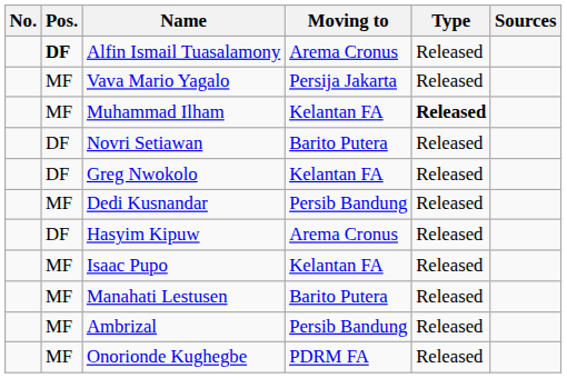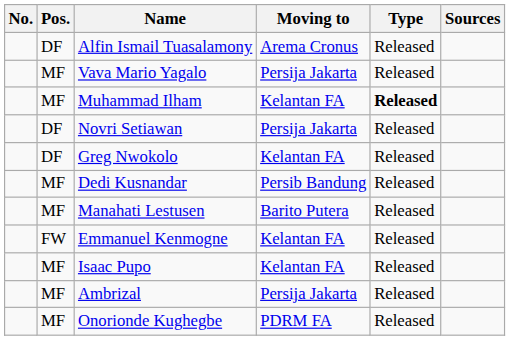 <table class="wikitable" Style="font-size:90%">
 <tr>
 <th>No.</th>
 <th>Pos.</th>
 <th>Name</th>
 <th>Moving to</th>
 <th>Type</th>
 <th>Sources</th>
 </tr>
 <tr>
 <td></td>
-<td><strong>DF</strong></td>
+<td>DF</td>
 <td> <a href='#'>Alfin Ismail Tuasalamony</a></td>
 <td><a href='#'>Arema Cronus</a></td>
 <td>Released</td>
 <td></td>
 </tr>
 <tr>
 <td></td>
 <td>MF</td>
 <td> <a href='#'>Vava Mario Yagalo</a></td>
 <td><a href='#'>Persija Jakarta</a></td>
 <td>Released</td>
 <td></td>
 </tr>
 <tr>
 <td></td>
 <td>MF</td>
 <td> <a href='#'>Muhammad Ilham</a></td>
 <td> <a href='#'>Kelantan FA</a></td>
 <td><strong>Released</strong></td>
 <td></td>
 </tr>
 <tr>
 <td></td>
 <td>DF</td>
 <td> <a href='#'>Novri Setiawan</a></td>
-<td><a href='#'>Barito Putera</a></td>
+<td><a href='#'>Persija Jakarta</a></td>
 <td>Released</td>
 <td></td>
 </tr>
 <tr>
 <td></td>
 <td>DF</td>
 <td> <a href='#'>Greg Nwokolo</a></td>
 <td> <a href='#'>Kelantan FA</a></td>
 <td>Released</td>
 <td></td>
 </tr>
 <tr>
 <td></td>
 <td>MF</td>
 <td> <a href='#'>Dedi Kusnandar</a></td>
 <td><a href='#'>Persib Bandung</a></td>
 <td>Released</td>
 <td></td>
 </tr>
 <tr>
 <td></td>
-<td>DF</td>
-<td> <a href='#'>Hasyim Kipuw</a></td>
-<td><a href='#'>Arema Cronus</a></td>
+<td>MF</td>
+<td> <a href='#'>Manahati Lestusen</a></td>
+<td><a href='#'>Barito Putera</a></td>
+<td>Released</td>
+<td></td>
+</tr>
+<tr>
+<td></td>
+<td>FW</td>
+<td> <a href='#'>Emmanuel Kenmogne</a></td>
+<td> <a href='#'>Kelantan FA</a></td>
 <td>Released</td>
 <td></td>
 </tr>
 <tr>
 <td></td>
 <td>MF</td>
 <td> <a href='#'>Isaac Pupo</a></td>
 <td> <a href='#'>Kelantan FA</a></td>
 <td>Released</td>
 <td></td>
 </tr>
 <tr>
 <td></td>
 <td>MF</td>
-<td> <a href='#'>Manahati Lestusen</a></td>
-<td><a href='#'>Barito Putera</a></td>
-<td>Released</td>
-<td></td>
-</tr>
-<tr>
-<td></td>
-<td>MF</td>
 <td> <a href='#'>Ambrizal</a></td>
-<td><a href='#'>Persib Bandung</a></td>
+<td><a href='#'>Persija Jakarta</a></td>
 <td>Released</td>
 <td></td>
 </tr>
 <tr>
 <td></td>
 <td>MF</td>
 <td> <a href='#'>Onorionde Kughegbe</a></td>
 <td> <a href='#'>PDRM FA</a></td>
 <td>Released</td>
 <td></td>
 </tr>
 </table>
